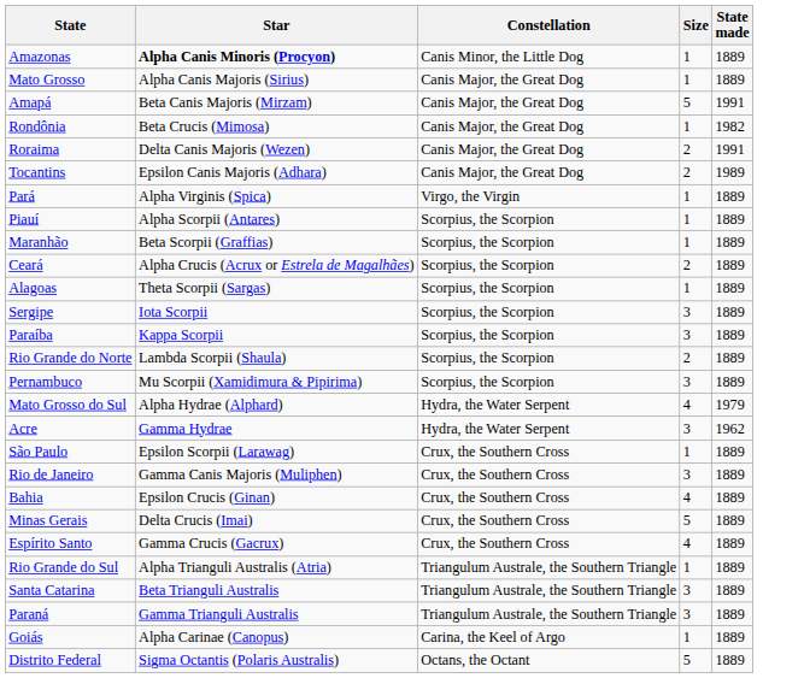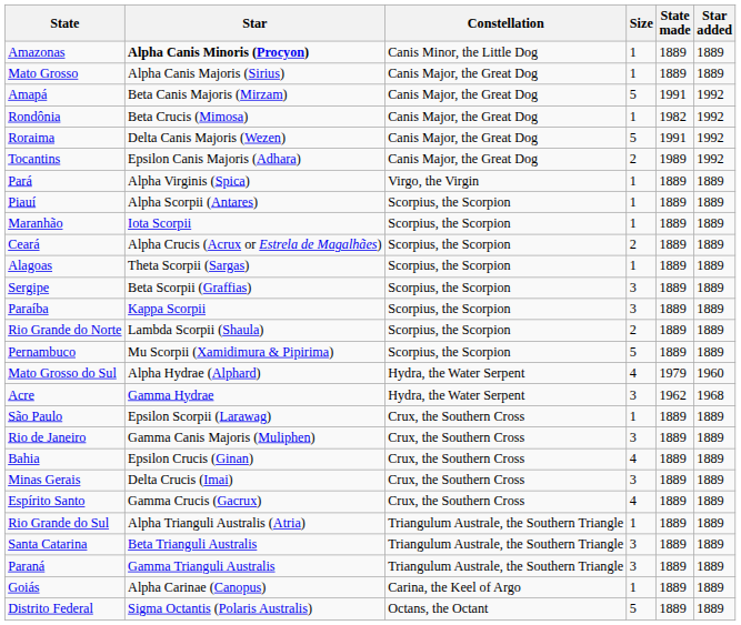 <table class="wikitable sortable">
 <tr>
 <th>State</th>
 <th>Star</th>
 <th>Constellation</th>
 <th>Size<br> </th>
 <th>State<br> made</th>
+<th>Star<br> added</th>
 </tr>
 <tr>
 <td><a href='#'>Amazonas</a></td>
 <td><strong>Alpha Canis Minoris (<a href='#'>Procyon</a>)</strong></td>
 <td>Canis Minor, the Little Dog</td>
 <td>1</td>
+<td>1889</td>
 <td>1889</td>
 </tr>
 <tr>
 <td><a href='#'>Mato Grosso</a></td>
 <td>Alpha Canis Majoris (<a href='#'>Sirius</a>)</td>
 <td>Canis Major, the Great Dog</td>
 <td>1</td>
 <td>1889</td>
+<td>1889</td>
 </tr>
 <tr>
 <td><a href='#'>Amapá</a></td>
 <td>Beta Canis Majoris (<a href='#'>Mirzam</a>)</td>
 <td>Canis Major, the Great Dog</td>
 <td>5</td>
 <td>1991</td>
+<td>1992</td>
 </tr>
 <tr>
 <td><a href='#'>Rondônia</a></td>
 <td>Beta Crucis (<a href='#'>Mimosa</a>)</td>
 <td>Canis Major, the Great Dog</td>
 <td>1</td>
 <td>1982</td>
+<td>1992</td>
 </tr>
 <tr>
 <td><a href='#'>Roraima</a></td>
 <td>Delta Canis Majoris (<a href='#'>Wezen</a>)</td>
 <td>Canis Major, the Great Dog</td>
-<td>2</td>
+<td>5</td>
 <td>1991</td>
+<td>1992</td>
 </tr>
 <tr>
 <td><a href='#'>Tocantins</a></td>
 <td>Epsilon Canis Majoris (<a href='#'>Adhara</a>)</td>
 <td>Canis Major, the Great Dog</td>
 <td>2</td>
 <td>1989</td>
+<td>1992</td>
 </tr>
 <tr>
 <td><a href='#'>Pará</a></td>
 <td>Alpha Virginis (<a href='#'>Spica</a>)</td>
 <td>Virgo, the Virgin</td>
 <td>1</td>
+<td>1889</td>
 <td>1889</td>
 </tr>
 <tr>
 <td><a href='#'>Piauí</a></td>
 <td>Alpha Scorpii (<a href='#'>Antares</a>)</td>
 <td>Scorpius, the Scorpion</td>
 <td>1</td>
 <td>1889</td>
+<td>1889</td>
 </tr>
 <tr>
 <td><a href='#'>Maranhão</a></td>
-<td>Beta Scorpii (<a href='#'>Graffias</a>)</td>
+<td><a href='#'>Iota Scorpii</a></td>
 <td>Scorpius, the Scorpion</td>
 <td>1</td>
+<td>1889</td>
 <td>1889</td>
 </tr>
 <tr>
 <td><a href='#'>Ceará</a></td>
 <td>Alpha Crucis (<a href='#'>Acrux</a> or <em><a href='#'>Estrela de Magalhães</a></em>)</td>
 <td>Scorpius, the Scorpion</td>
 <td>2</td>
 <td>1889</td>
+<td>1889</td>
 </tr>
 <tr>
 <td><a href='#'>Alagoas</a></td>
 <td>Theta Scorpii (<a href='#'>Sargas</a>)</td>
 <td>Scorpius, the Scorpion</td>
 <td>1</td>
 <td>1889</td>
+<td>1889</td>
 </tr>
 <tr>
 <td><a href='#'>Sergipe</a></td>
-<td><a href='#'>Iota Scorpii</a></td>
+<td>Beta Scorpii (<a href='#'>Graffias</a>)</td>
 <td>Scorpius, the Scorpion</td>
 <td>3</td>
+<td>1889</td>
 <td>1889</td>
 </tr>
 <tr>
 <td><a href='#'>Paraíba</a></td>
 <td><a href='#'>Kappa Scorpii</a></td>
 <td>Scorpius, the Scorpion</td>
 <td>3</td>
 <td>1889</td>
+<td>1889</td>
 </tr>
 <tr>
 <td><a href='#'>Rio Grande do Norte</a></td>
 <td>Lambda Scorpii (<a href='#'>Shaula</a>)</td>
 <td>Scorpius, the Scorpion</td>
 <td>2</td>
 <td>1889</td>
+<td>1889</td>
 </tr>
 <tr>
 <td><a href='#'>Pernambuco</a></td>
 <td>Mu Scorpii (<a href='#'>Xamidimura & Pipirima</a>)</td>
 <td>Scorpius, the Scorpion</td>
-<td>3</td>
+<td>5</td>
+<td>1889</td>
 <td>1889</td>
 </tr>
 <tr>
 <td><a href='#'>Mato Grosso do Sul</a></td>
 <td>Alpha Hydrae (<a href='#'>Alphard</a>)</td>
 <td>Hydra, the Water Serpent</td>
 <td>4</td>
 <td>1979</td>
+<td>1960</td>
 </tr>
 <tr>
 <td><a href='#'>Acre</a></td>
 <td><a href='#'>Gamma Hydrae</a></td>
 <td>Hydra, the Water Serpent</td>
 <td>3</td>
 <td>1962</td>
+<td>1968</td>
 </tr>
 <tr>
 <td><a href='#'>São Paulo</a></td>
 <td>Epsilon Scorpii (<a href='#'>Larawag</a>)</td>
 <td>Crux, the Southern Cross</td>
 <td>1</td>
+<td>1889</td>
 <td>1889</td>
 </tr>
 <tr>
 <td><a href='#'>Rio de Janeiro</a></td>
 <td>Gamma Canis Majoris (<a href='#'>Muliphen</a>)</td>
 <td>Crux, the Southern Cross</td>
 <td>3</td>
 <td>1889</td>
+<td>1889</td>
 </tr>
 <tr>
 <td><a href='#'>Bahia</a></td>
 <td>Epsilon Crucis (<a href='#'>Ginan</a>)</td>
 <td>Crux, the Southern Cross</td>
 <td>4</td>
 <td>1889</td>
+<td>1889</td>
 </tr>
 <tr>
 <td><a href='#'>Minas Gerais</a></td>
 <td>Delta Crucis (<a href='#'>Imai</a>)</td>
 <td>Crux, the Southern Cross</td>
-<td>5</td>
+<td>3</td>
+<td>1889</td>
 <td>1889</td>
 </tr>
 <tr>
 <td><a href='#'>Espírito Santo</a></td>
 <td>Gamma Crucis (<a href='#'>Gacrux</a>)</td>
 <td>Crux, the Southern Cross</td>
 <td>4</td>
 <td>1889</td>
+<td>1889</td>
 </tr>
 <tr>
 <td><a href='#'>Rio Grande do Sul</a></td>
 <td>Alpha Trianguli Australis (<a href='#'>Atria</a>)</td>
 <td>Triangulum Australe, the Southern Triangle</td>
 <td>1</td>
+<td>1889</td>
 <td>1889</td>
 </tr>
 <tr>
 <td><a href='#'>Santa Catarina</a></td>
 <td><a href='#'>Beta Trianguli Australis</a></td>
 <td>Triangulum Australe, the Southern Triangle</td>
 <td>3</td>
 <td>1889</td>
+<td>1889</td>
 </tr>
 <tr>
 <td><a href='#'>Paraná</a></td>
 <td><a href='#'>Gamma Trianguli Australis</a></td>
 <td>Triangulum Australe, the Southern Triangle</td>
 <td>3</td>
+<td>1889</td>
 <td>1889</td>
 </tr>
 <tr>
 <td><a href='#'>Goiás</a></td>
 <td>Alpha Carinae (<a href='#'>Canopus</a>)</td>
 <td>Carina, the Keel of Argo</td>
 <td>1</td>
 <td>1889</td>
+<td>1889</td>
 </tr>
 <tr>
 <td><a href='#'>Distrito Federal</a></td>
 <td><a href='#'>Sigma Octantis</a> (<a href='#'>Polaris Australis</a>)</td>
 <td>Octans, the Octant</td>
 <td>5</td>
 <td>1889</td>
+<td>1889</td>
 </tr>
 </table>
